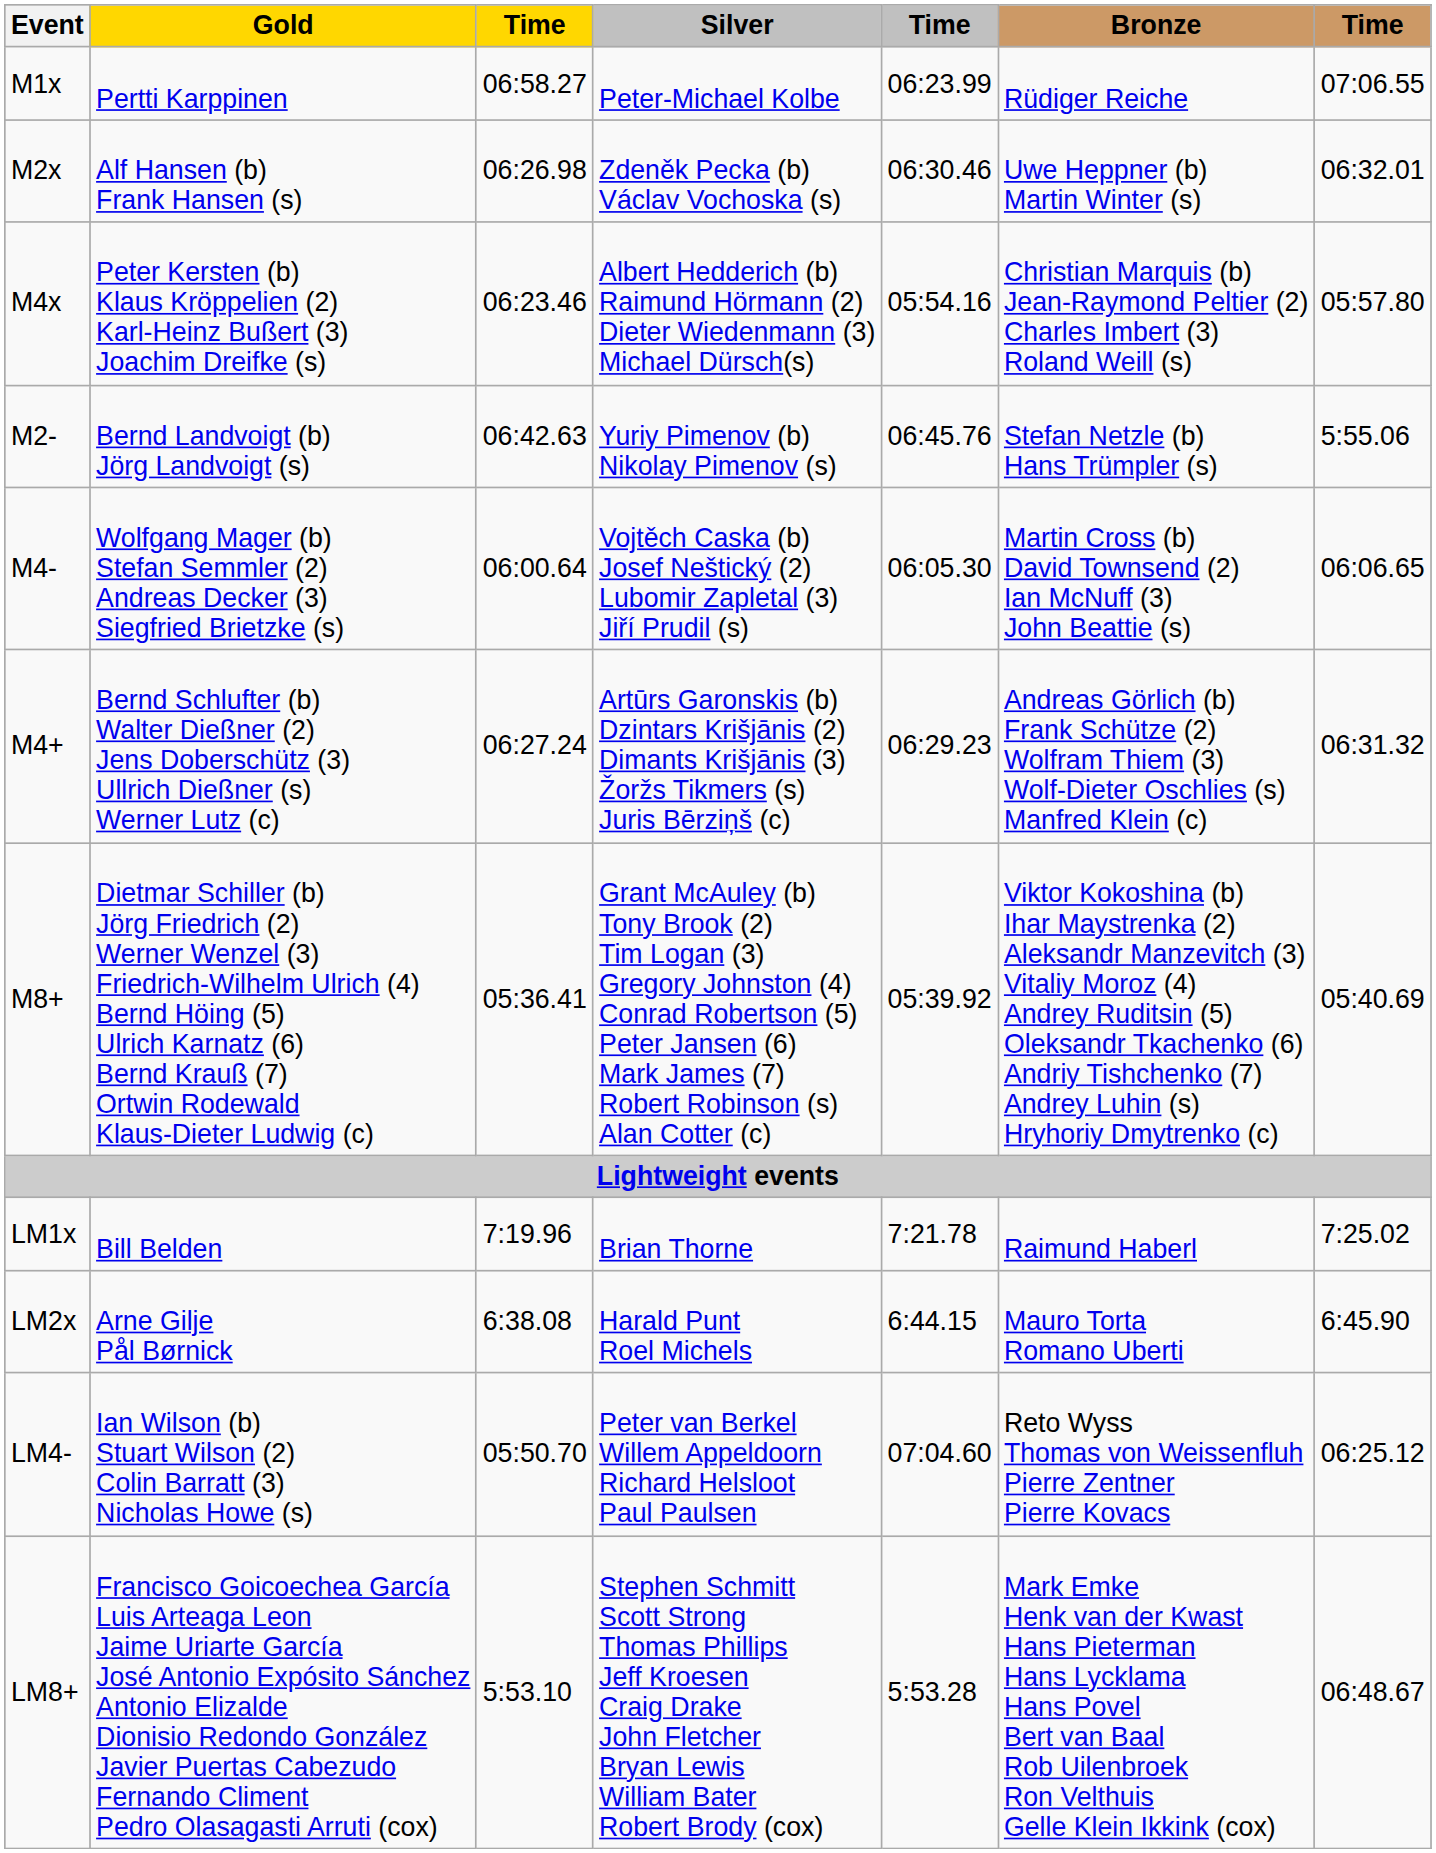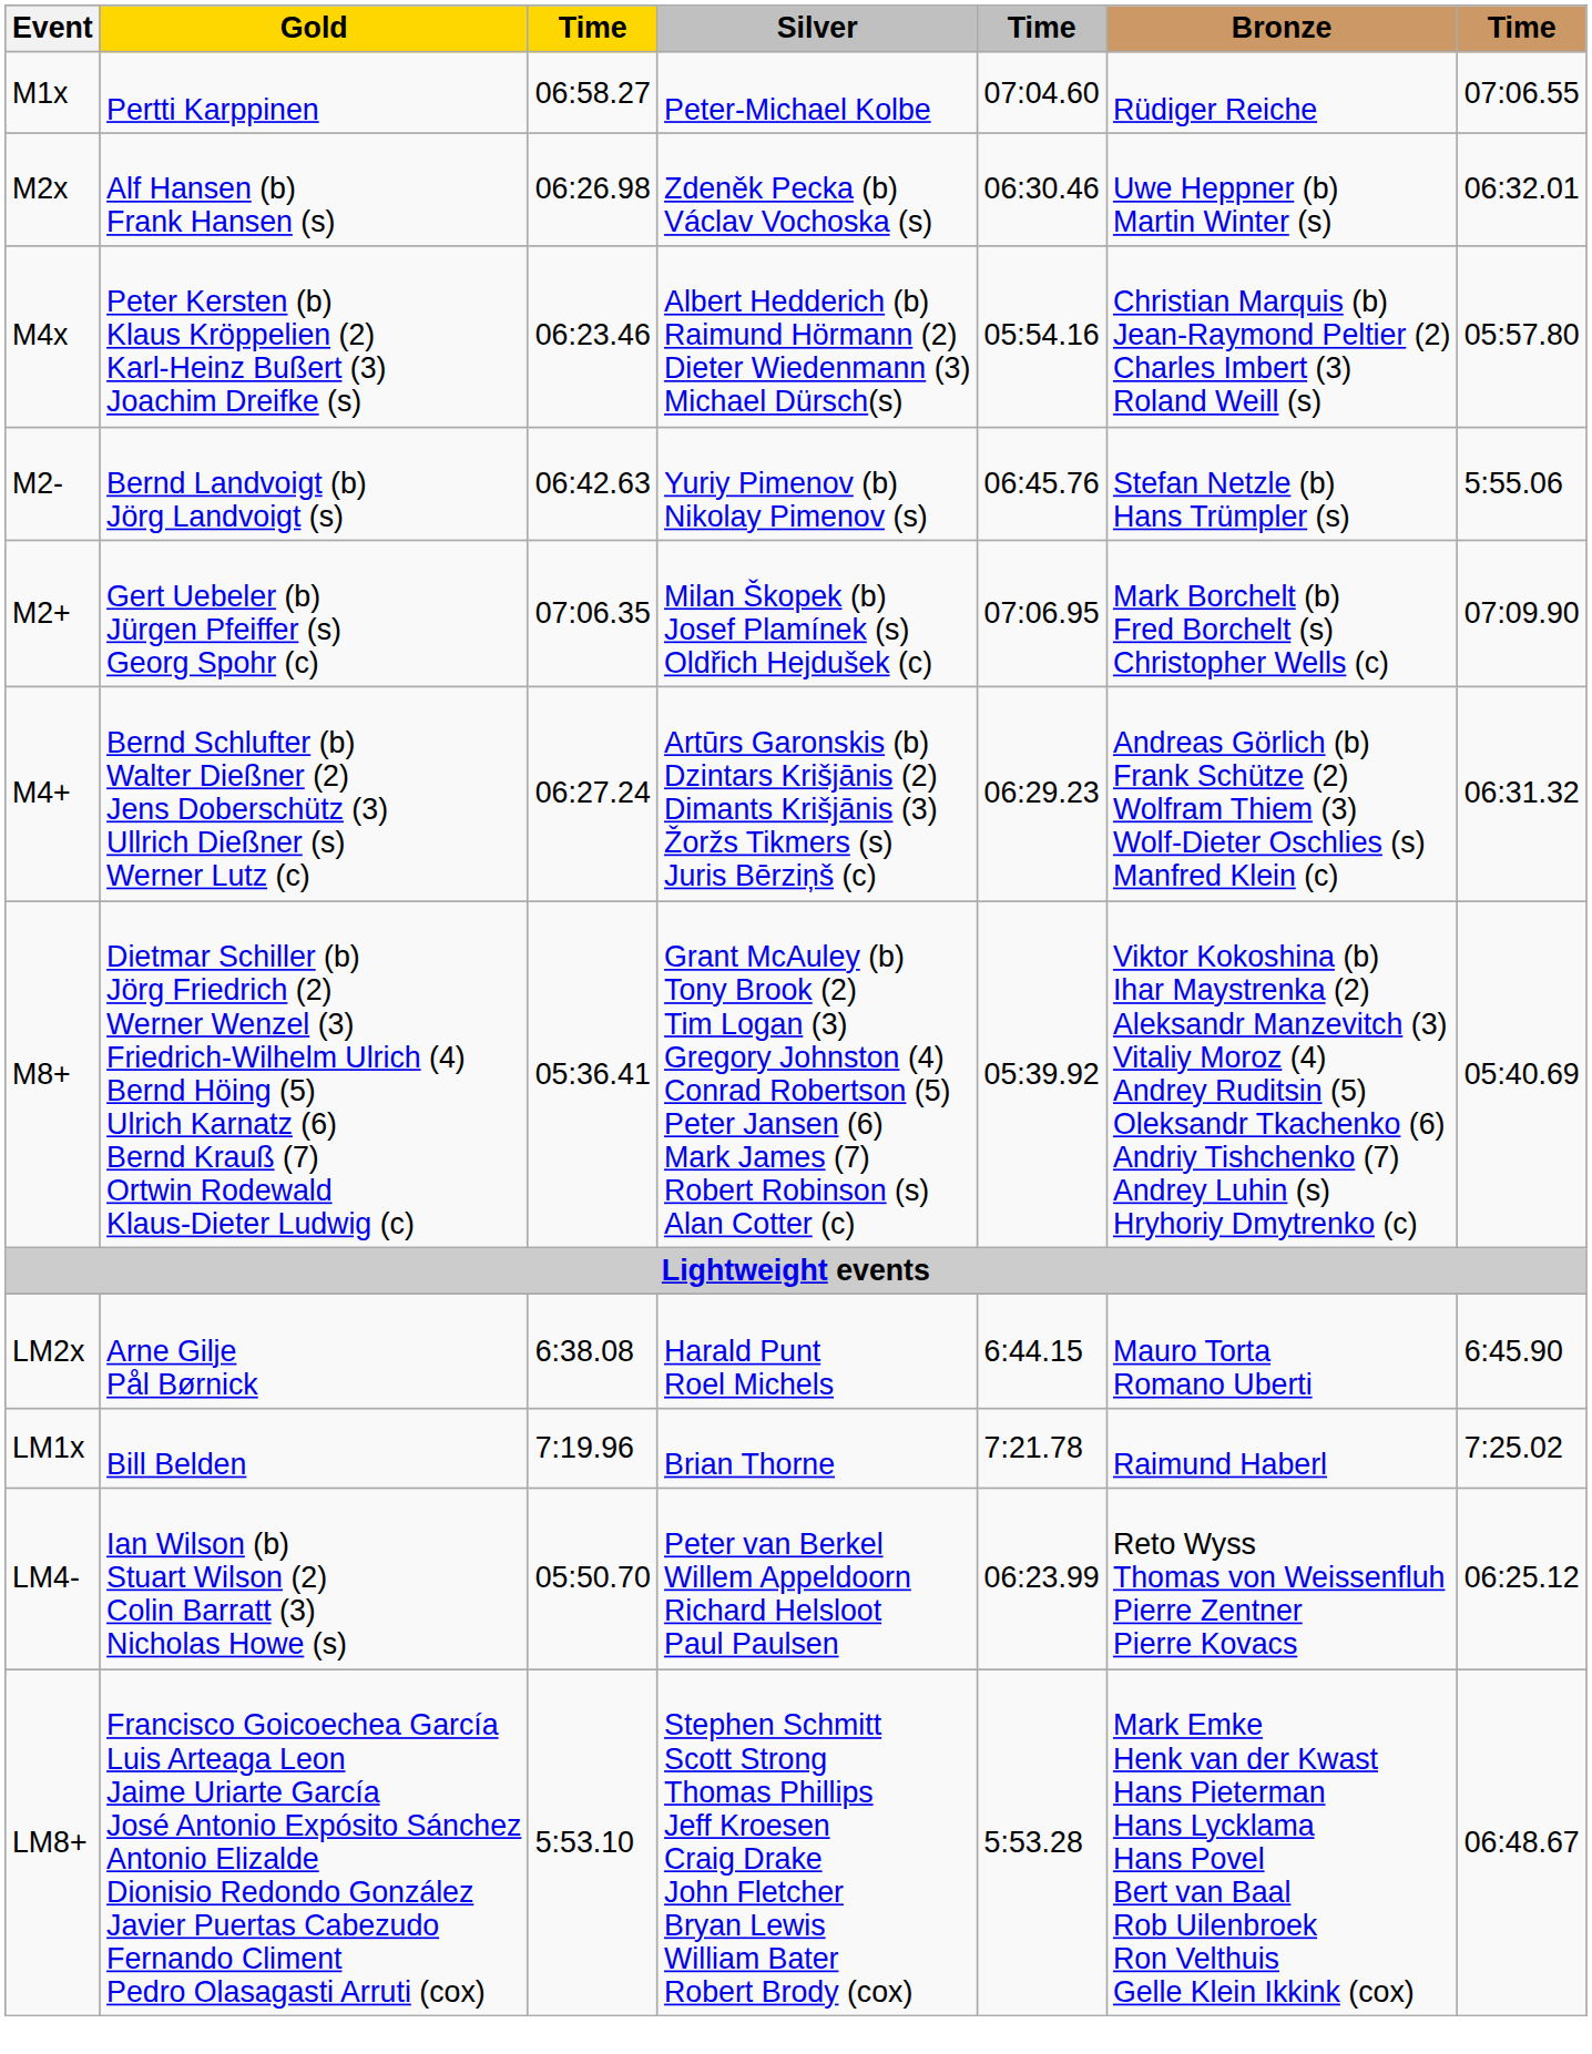 <table class="wikitable">
 <tr>
 <th>Event</th>
 <th style="background: gold;">Gold</th>
 <th style="background: gold;">Time</th>
 <th style="background: silver;">Silver</th>
 <th style="background: silver;">Time</th>
 <th style="background: #cc9966;">Bronze</th>
 <th style="background: #cc9966;">Time</th>
 </tr>
 <tr>
 <td>M1x</td>
 <td><br><a href='#'>Pertti Karppinen</a></td>
 <td>06:58.27</td>
 <td> <br> <a href='#'>Peter-Michael Kolbe</a></td>
-<td>06:23.99</td>
+<td>07:04.60</td>
 <td> <br> <a href='#'>Rüdiger Reiche</a></td>
 <td>07:06.55</td>
 </tr>
 <tr>
 <td>M2x</td>
 <td> <br> <a href='#'>Alf Hansen</a> (b)<br><a href='#'>Frank Hansen</a> (s)</td>
 <td>06:26.98</td>
 <td> <br> <a href='#'>Zdeněk Pecka</a> (b)<br><a href='#'>Václav Vochoska</a> (s)</td>
 <td>06:30.46</td>
 <td> <br> <a href='#'>Uwe Heppner</a> (b)<br><a href='#'>Martin Winter</a> (s)</td>
 <td>06:32.01</td>
 </tr>
 <tr>
 <td>M4x</td>
 <td> <br> <a href='#'>Peter Kersten</a> (b)<br> <a href='#'>Klaus Kröppelien</a> (2)<br> <a href='#'>Karl-Heinz Bußert</a> (3)<br> <a href='#'>Joachim Dreifke</a> (s)</td>
 <td>06:23.46</td>
 <td> <br> <a href='#'>Albert Hedderich</a> (b)<br> <a href='#'>Raimund Hörmann</a> (2)<br> <a href='#'>Dieter Wiedenmann</a> (3)<br> <a href='#'>Michael Dürsch</a>(s)</td>
 <td>05:54.16</td>
 <td> <br> <a href='#'>Christian Marquis</a> (b)<br> <a href='#'>Jean-Raymond Peltier</a> (2)<br> <a href='#'>Charles Imbert</a> (3)<br> <a href='#'>Roland Weill</a> (s)</td>
 <td>05:57.80</td>
 </tr>
 <tr>
 <td>M2-</td>
 <td> <br> <a href='#'>Bernd Landvoigt</a> (b)<br> <a href='#'>Jörg Landvoigt</a> (s)</td>
 <td>06:42.63</td>
 <td> <br> <a href='#'>Yuriy Pimenov</a> (b)<br> <a href='#'>Nikolay Pimenov</a> (s)</td>
 <td>06:45.76</td>
 <td> <br> <a href='#'>Stefan Netzle</a> (b)<br> <a href='#'>Hans Trümpler</a> (s)</td>
 <td>5:55.06</td>
 </tr>
 <tr>
-<td>M4-</td>
-<td> <br> <a href='#'>Wolfgang Mager</a> (b)<br> <a href='#'>Stefan Semmler</a> (2)<br> <a href='#'>Andreas Decker</a> (3)<br> <a href='#'>Siegfried Brietzke</a> (s)</td>
-<td>06:00.64</td>
-<td> <br> <a href='#'>Vojtěch Caska</a> (b)<br> <a href='#'>Josef Neštický</a> (2)<br> <a href='#'>Lubomir Zapletal</a> (3) <br> <a href='#'>Jiří Prudil</a> (s)</td>
-<td>06:05.30</td>
-<td> <br> <a href='#'>Martin Cross</a> (b)<br> <a href='#'>David Townsend</a> (2)<br> <a href='#'>Ian McNuff</a> (3)<br> <a href='#'>John Beattie</a> (s)</td>
-<td>06:06.65</td>
+<td>M2+</td>
+<td> <br> <a href='#'>Gert Uebeler</a> (b)<br> <a href='#'>Jürgen Pfeiffer</a> (s)<br> <a href='#'>Georg Spohr</a> (c)</td>
+<td>07:06.35</td>
+<td> <br> <a href='#'>Milan Škopek</a> (b)<br> <a href='#'>Josef Plamínek</a> (s)<br> <a href='#'>Oldřich Hejdušek</a> (c)</td>
+<td>07:06.95</td>
+<td> <br> <a href='#'>Mark Borchelt</a> (b)<br> <a href='#'>Fred Borchelt</a> (s)<br> <a href='#'>Christopher Wells</a> (c)</td>
+<td>07:09.90</td>
 </tr>
 <tr>
 <td>M4+</td>
 <td> <br> <a href='#'>Bernd Schlufter</a> (b)<br> <a href='#'>Walter Dießner</a> (2)<br> <a href='#'>Jens Doberschütz</a> (3)<br> <a href='#'>Ullrich Dießner</a> (s)<br> <a href='#'>Werner Lutz</a> (c)</td>
 <td>06:27.24</td>
 <td> <br> <a href='#'>Artūrs Garonskis</a> (b)<br> <a href='#'>Dzintars Krišjānis</a> (2)<br> <a href='#'>Dimants Krišjānis</a> (3)<br> <a href='#'>Žoržs Tikmers</a> (s)<br> <a href='#'>Juris Bērziņš</a> (c)</td>
 <td>06:29.23</td>
 <td> <br> <a href='#'>Andreas Görlich</a> (b)<br> <a href='#'>Frank Schütze</a> (2)<br> <a href='#'>Wolfram Thiem</a> (3)<br> <a href='#'>Wolf-Dieter Oschlies</a> (s)<br> <a href='#'>Manfred Klein</a> (c)</td>
 <td>06:31.32</td>
 </tr>
 <tr>
 <td>M8+</td>
 <td> <br> <a href='#'>Dietmar Schiller</a> (b)<br> <a href='#'>Jörg Friedrich</a> (2)<br> <a href='#'>Werner Wenzel</a> (3)<br> <a href='#'>Friedrich-Wilhelm Ulrich</a> (4)<br> <a href='#'>Bernd Höing</a> (5)<br> <a href='#'>Ulrich Karnatz</a> (6)<br> <a href='#'>Bernd Krauß</a> (7)<br> <a href='#'>Ortwin Rodewald</a><br> <a href='#'>Klaus-Dieter Ludwig</a> (c)</td>
 <td>05:36.41</td>
 <td> <br> <a href='#'>Grant McAuley</a> (b)<br> <a href='#'>Tony Brook</a> (2)<br> <a href='#'>Tim Logan</a> (3)<br> <a href='#'>Gregory Johnston</a> (4)<br> <a href='#'>Conrad Robertson</a> (5)<br> <a href='#'>Peter Jansen</a> (6)<br> <a href='#'>Mark James</a> (7)<br> <a href='#'>Robert Robinson</a> (s)<br> <a href='#'>Alan Cotter</a> (c)</td>
 <td>05:39.92</td>
 <td> <br> <a href='#'>Viktor Kokoshina</a> (b)<br> <a href='#'>Ihar Maystrenka</a> (2)<br> <a href='#'>Aleksandr Manzevitch</a> (3)<br> <a href='#'>Vitaliy Moroz</a> (4)<br> <a href='#'>Andrey Ruditsin</a> (5)<br> <a href='#'>Oleksandr Tkachenko</a> (6)<br> <a href='#'>Andriy Tishchenko</a> (7)<br> <a href='#'>Andrey Luhin</a> (s)<br> <a href='#'>Hryhoriy Dmytrenko</a> (c)</td>
 <td>05:40.69</td>
 </tr>
 <tr>
 <th colspan="7" style="background-color:#CCC;"><a href='#'>Lightweight</a> events</th>
 </tr>
 <tr>
+<td>LM2x</td>
+<td> <br> <a href='#'>Arne Gilje</a> <br> <a href='#'>Pål Børnick</a></td>
+<td>6:38.08</td>
+<td> <br> <a href='#'>Harald Punt</a> <br> <a href='#'>Roel Michels</a></td>
+<td>6:44.15</td>
+<td> <br> <a href='#'>Mauro Torta</a> <br> <a href='#'>Romano Uberti</a></td>
+<td>6:45.90</td>
+</tr>
+<tr>
 <td>LM1x</td>
 <td> <br> <a href='#'>Bill Belden</a></td>
 <td>7:19.96</td>
 <td> <br> <a href='#'>Brian Thorne</a></td>
 <td>7:21.78</td>
 <td> <br> <a href='#'>Raimund Haberl</a></td>
 <td>7:25.02</td>
 </tr>
 <tr>
-<td>LM2x</td>
-<td> <br> <a href='#'>Arne Gilje</a> <br> <a href='#'>Pål Børnick</a></td>
-<td>6:38.08</td>
-<td> <br> <a href='#'>Harald Punt</a> <br> <a href='#'>Roel Michels</a></td>
-<td>6:44.15</td>
-<td> <br> <a href='#'>Mauro Torta</a> <br> <a href='#'>Romano Uberti</a></td>
-<td>6:45.90</td>
-</tr>
-<tr>
 <td>LM4-</td>
 <td> <br> <a href='#'>Ian Wilson</a> (b)<br> <a href='#'>Stuart Wilson</a> (2)<br> <a href='#'>Colin Barratt</a> (3)<br> <a href='#'>Nicholas Howe</a> (s)</td>
 <td>05:50.70</td>
 <td> <br> <a href='#'>Peter van Berkel</a> <br> <a href='#'>Willem Appeldoorn</a> <br> <a href='#'>Richard Helsloot</a> <br> <a href='#'>Paul Paulsen</a></td>
-<td>07:04.60</td>
+<td>06:23.99</td>
 <td> <br> Reto Wyss <br> <a href='#'>Thomas von Weissenfluh</a> <br> <a href='#'>Pierre Zentner</a> <br> <a href='#'>Pierre Kovacs</a></td>
 <td>06:25.12</td>
 </tr>
 <tr>
 <td>LM8+</td>
 <td> <br> <a href='#'>Francisco Goicoechea García</a> <br> <a href='#'>Luis Arteaga Leon</a> <br> <a href='#'>Jaime Uriarte García</a> <br> <a href='#'>José Antonio Expósito Sánchez</a> <br> <a href='#'>Antonio Elizalde</a> <br> <a href='#'>Dionisio Redondo González</a> <br> <a href='#'>Javier Puertas Cabezudo</a> <br> <a href='#'>Fernando Climent</a> <br> <a href='#'>Pedro Olasagasti Arruti</a> (cox)</td>
 <td>5:53.10</td>
 <td> <br> <a href='#'>Stephen Schmitt</a> <br> <a href='#'>Scott Strong</a> <br> <a href='#'>Thomas Phillips</a> <br> <a href='#'>Jeff Kroesen</a> <br> <a href='#'>Craig Drake</a> <br> <a href='#'>John Fletcher</a> <br> <a href='#'>Bryan Lewis</a> <br> <a href='#'>William Bater</a> <br> <a href='#'>Robert Brody</a> (cox)</td>
 <td>5:53.28</td>
 <td> <br> <a href='#'>Mark Emke</a> <br> <a href='#'>Henk van der Kwast</a> <br> <a href='#'>Hans Pieterman</a> <br> <a href='#'>Hans Lycklama</a> <br> <a href='#'>Hans Povel</a> <br> <a href='#'>Bert van Baal</a> <br> <a href='#'>Rob Uilenbroek</a> <br> <a href='#'>Ron Velthuis</a> <br> <a href='#'>Gelle Klein Ikkink</a> (cox)</td>
 <td>06:48.67</td>
 </tr>
 </table>
